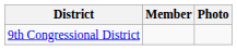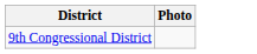 <table class="wikitable sortable">
 <tr>
 <th>District</th>
-<th>Member</th>
 <th>Photo</th>
 </tr>
 <tr>
 <td><a href='#'>9th Congressional District</a></td>
 <td></td>
-<td></td>
 </tr>
 </table>
